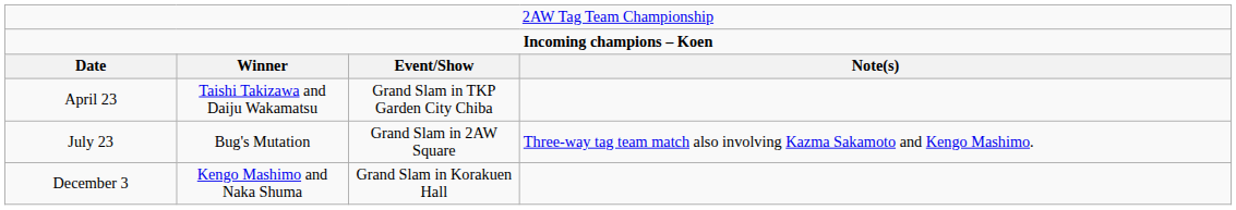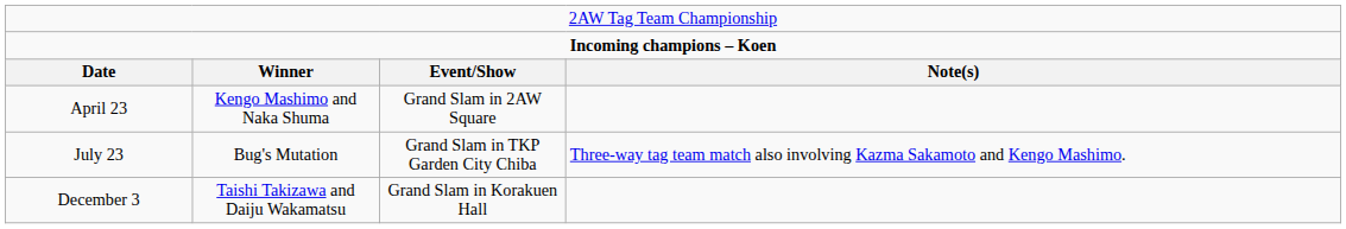 <table class="wikitable" style="text-align:center; width:100%;">
 <tr>
 <td colspan="5" style="text-align: center;"><a href='#'>2AW Tag Team Championship</a></td>
 </tr>
 <tr>
 <td colspan="5" style="text-align: center;"><strong>Incoming champions – Koen </strong></td>
 </tr>
 <tr>
 <th width=14%>Date</th>
 <th width=14%>Winner</th>
 <th width=14%>Event/Show</th>
 <th width=58%>Note(s)</th>
 </tr>
 <tr>
 <td>April 23</td>
-<td><a href='#'>Taishi Takizawa</a> and Daiju Wakamatsu</td>
-<td>Grand Slam in TKP Garden City Chiba</td>
+<td><a href='#'>Kengo Mashimo</a> and Naka Shuma</td>
+<td>Grand Slam in 2AW Square</td>
 <td></td>
 </tr>
 <tr>
 <td>July 23</td>
 <td>Bug's Mutation<br></td>
-<td>Grand Slam in 2AW Square</td>
+<td>Grand Slam in TKP Garden City Chiba</td>
 <td align=left><a href='#'>Three-way tag team match</a> also involving <a href='#'>Kazma Sakamoto</a> and <a href='#'>Kengo Mashimo</a>.</td>
 </tr>
 <tr>
 <td>December 3</td>
-<td><a href='#'>Kengo Mashimo</a> and Naka Shuma</td>
+<td><a href='#'>Taishi Takizawa</a> and Daiju Wakamatsu</td>
 <td>Grand Slam in Korakuen Hall</td>
 <td></td>
 </tr>
 </table>
